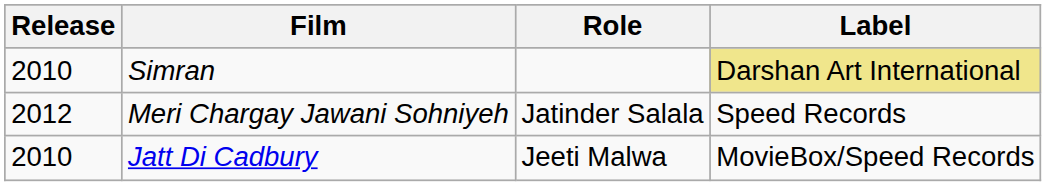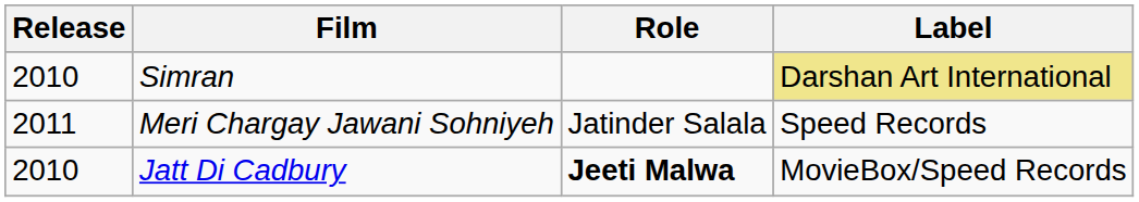 <table class="wikitable">
 <tr>
 <th>Release</th>
 <th>Film</th>
 <th>Role</th>
 <th>Label</th>
 </tr>
 <tr>
 <td>2010</td>
 <td><em>Simran</em></td>
 <td></td>
 <td style="background: khaki;">Darshan Art International</td>
 </tr>
 <tr>
-<td>2012</td>
+<td>2011</td>
 <td><em>Meri Chargay Jawani Sohniyeh</em></td>
 <td>Jatinder Salala</td>
 <td>Speed Records</td>
 </tr>
 <tr>
 <td>2010</td>
 <td><em><a href='#'>Jatt Di Cadbury</a></em></td>
-<td>Jeeti Malwa</td>
+<td><strong>Jeeti Malwa</strong></td>
 <td>MovieBox/Speed Records</td>
 </tr>
 </table>
